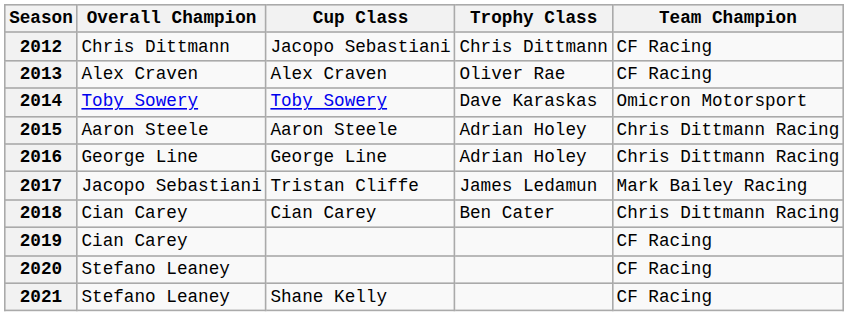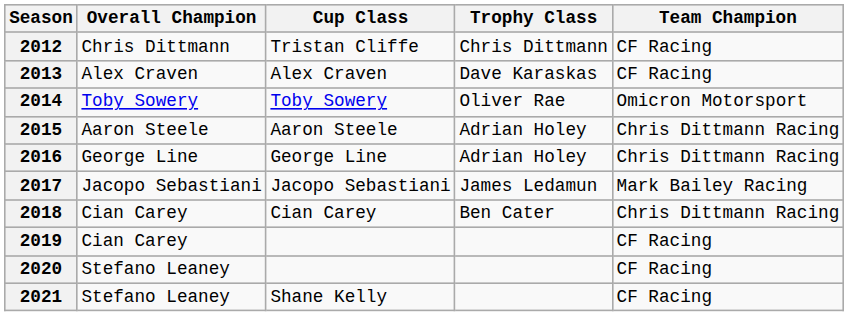 <table class="wikitable" style="font-size:85%;">
 <tr>
 <th>Season</th>
 <th>Overall Champion</th>
 <th>Cup Class</th>
 <th>Trophy Class</th>
 <th>Team Champion</th>
 </tr>
 <tr>
 <th>2012</th>
 <td> Chris Dittmann</td>
-<td> Jacopo Sebastiani</td>
+<td> Tristan Cliffe</td>
 <td> Chris Dittmann</td>
 <td>CF Racing</td>
 </tr>
 <tr>
 <th>2013</th>
 <td> Alex Craven</td>
 <td> Alex Craven</td>
-<td> Oliver Rae</td>
+<td> Dave Karaskas</td>
 <td>CF Racing</td>
 </tr>
 <tr>
 <th>2014</th>
 <td> <a href='#'>Toby Sowery</a></td>
 <td> <a href='#'>Toby Sowery</a></td>
-<td> Dave Karaskas</td>
+<td> Oliver Rae</td>
 <td>Omicron Motorsport</td>
 </tr>
 <tr>
 <th>2015</th>
 <td> Aaron Steele</td>
 <td> Aaron Steele</td>
 <td> Adrian Holey</td>
 <td>Chris Dittmann Racing</td>
 </tr>
 <tr>
 <th>2016</th>
 <td> George Line</td>
 <td> George Line</td>
 <td> Adrian Holey</td>
 <td>Chris Dittmann Racing</td>
 </tr>
 <tr>
 <th>2017</th>
 <td> Jacopo Sebastiani</td>
-<td> Tristan Cliffe</td>
+<td> Jacopo Sebastiani</td>
 <td> James Ledamun</td>
 <td>Mark Bailey Racing</td>
 </tr>
 <tr>
 <th>2018</th>
 <td> Cian Carey</td>
 <td> Cian Carey</td>
 <td> Ben Cater</td>
 <td>Chris Dittmann Racing</td>
 </tr>
 <tr>
 <th>2019</th>
 <td> Cian Carey</td>
 <td></td>
 <td></td>
 <td>CF Racing</td>
 </tr>
 <tr>
 <th>2020</th>
 <td> Stefano Leaney</td>
 <td></td>
 <td></td>
 <td>CF Racing</td>
 </tr>
 <tr>
 <th>2021</th>
 <td> Stefano Leaney</td>
 <td> Shane Kelly</td>
 <td></td>
 <td>CF Racing</td>
 </tr>
 </table>
